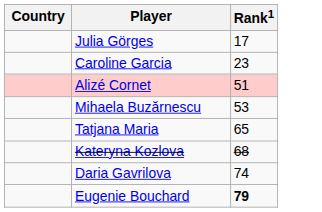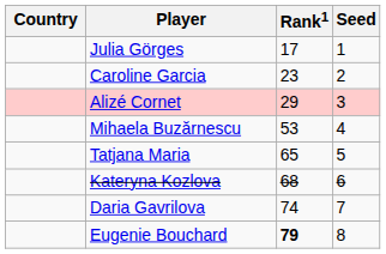 <table class="wikitable" border="1">
 <tr>
 <th width="70">Country</th>
 <th width="175">Player</th>
 <th>Rank<sup>1</sup></th>
+<th>Seed</th>
 </tr>
 <tr>
 <td></td>
 <td><a href='#'>Julia Görges</a></td>
 <td>17</td>
+<td>1</td>
 </tr>
 <tr>
 <td></td>
 <td><a href='#'>Caroline Garcia</a></td>
 <td>23</td>
+<td>2</td>
 </tr>
 <tr style="background:#fcc;">
 <td></td>
 <td><a href='#'>Alizé Cornet</a></td>
-<td>51</td>
+<td>29</td>
+<td>3</td>
 </tr>
 <tr>
 <td></td>
 <td><a href='#'>Mihaela Buzărnescu</a></td>
 <td>53</td>
+<td>4</td>
 </tr>
 <tr>
 <td></td>
 <td><a href='#'>Tatjana Maria</a></td>
 <td>65</td>
+<td>5</td>
 </tr>
 <tr>
 <td><s></s></td>
 <td><s><a href='#'>Kateryna Kozlova</a></s></td>
 <td><s>68</s></td>
+<td><s>6</s></td>
 </tr>
 <tr>
 <td></td>
 <td><a href='#'>Daria Gavrilova</a></td>
 <td>74</td>
+<td>7</td>
 </tr>
 <tr>
 <td></td>
 <td><a href='#'>Eugenie Bouchard</a></td>
 <td><strong>79</strong></td>
+<td>8</td>
 </tr>
 </table>
